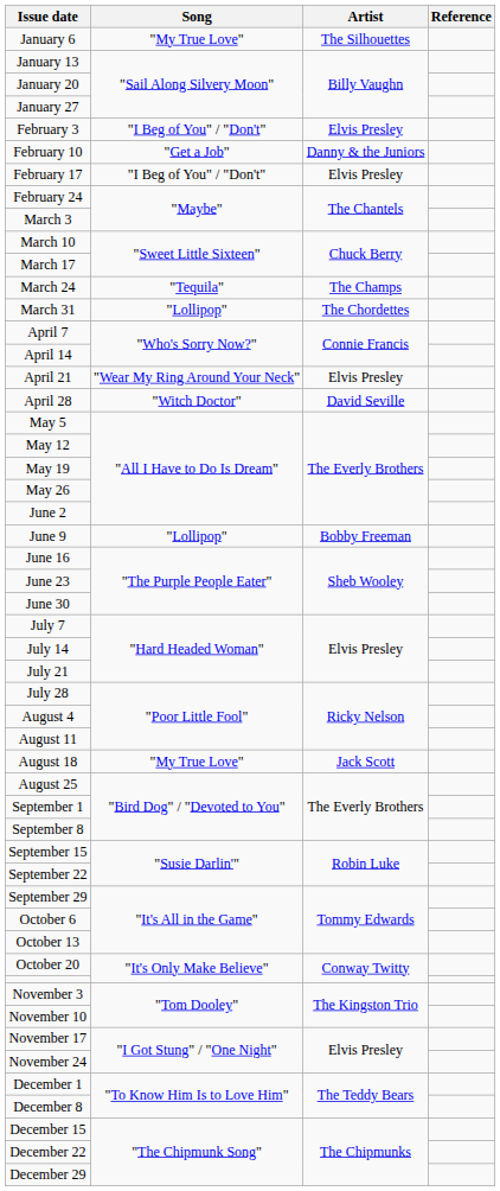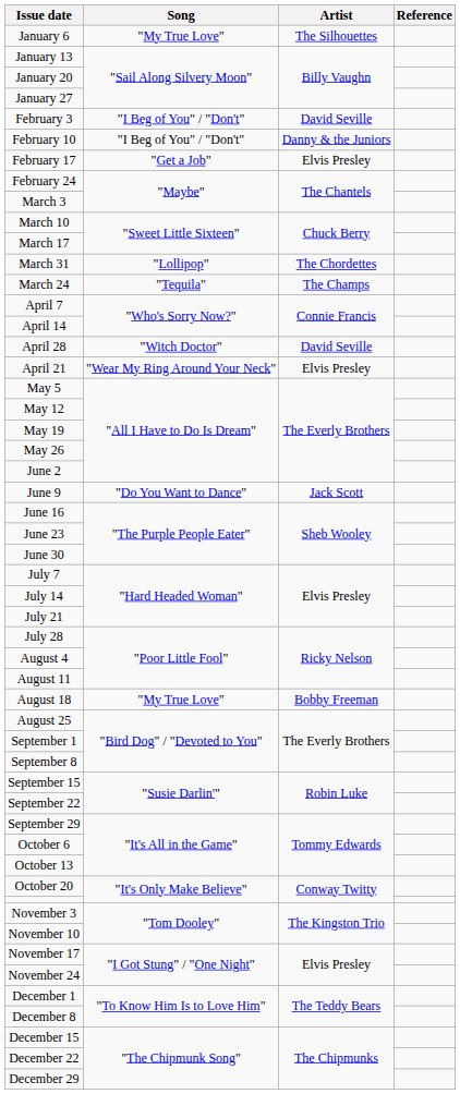 <table class="wikitable" style="text-align: center;">
 <tr>
 <th>Issue date</th>
 <th>Song</th>
 <th>Artist</th>
 <th>Reference</th>
 </tr>
 <tr>
 <td>January 6</td>
 <td>"<a href='#'>My True Love</a>"</td>
 <td><a href='#'>The Silhouettes</a></td>
 <td></td>
 </tr>
 <tr>
 <td>January 13</td>
 <td rowspan="3">"<a href='#'>Sail Along Silvery Moon</a>"</td>
 <td rowspan="3"><a href='#'>Billy Vaughn</a></td>
 <td></td>
 </tr>
 <tr>
 <td>January 20</td>
 <td></td>
 </tr>
 <tr>
 <td>January 27</td>
 <td></td>
 </tr>
 <tr>
 <td>February 3</td>
 <td>"<a href='#'>I Beg of You</a>" / "<a href='#'>Don't</a>"</td>
-<td><a href='#'>Elvis Presley</a></td>
+<td><a href='#'>David Seville</a></td>
 <td></td>
 </tr>
 <tr>
 <td>February 10</td>
-<td>"<a href='#'>Get a Job</a>"</td>
+<td>"I Beg of You" / "Don't"</td>
 <td><a href='#'>Danny & the Juniors</a></td>
 <td></td>
 </tr>
 <tr>
 <td>February 17</td>
-<td>"I Beg of You" / "Don't"</td>
+<td>"<a href='#'>Get a Job</a>"</td>
 <td>Elvis Presley</td>
 <td></td>
 </tr>
 <tr>
 <td>February 24</td>
 <td rowspan="2">"<a href='#'>Maybe</a>"</td>
 <td rowspan="2"><a href='#'>The Chantels</a></td>
 <td></td>
 </tr>
 <tr>
 <td>March 3</td>
 <td></td>
 </tr>
 <tr>
 <td>March 10</td>
 <td rowspan="2">"<a href='#'>Sweet Little Sixteen</a>"</td>
 <td rowspan="2"><a href='#'>Chuck Berry</a></td>
 <td></td>
 </tr>
 <tr>
 <td>March 17</td>
 <td></td>
 </tr>
 <tr>
+<td>March 31</td>
+<td>"<a href='#'>Lollipop</a>"</td>
+<td><a href='#'>The Chordettes</a></td>
+<td></td>
+</tr>
+<tr>
 <td>March 24</td>
 <td>"<a href='#'>Tequila</a>"</td>
 <td><a href='#'>The Champs</a></td>
-<td></td>
-</tr>
-<tr>
-<td>March 31</td>
-<td>"<a href='#'>Lollipop</a>"</td>
-<td><a href='#'>The Chordettes</a></td>
 <td></td>
 </tr>
 <tr>
 <td>April 7</td>
 <td rowspan="2">"<a href='#'>Who's Sorry Now?</a>"</td>
 <td rowspan="2"><a href='#'>Connie Francis</a></td>
 <td></td>
 </tr>
 <tr>
 <td>April 14</td>
 <td></td>
 </tr>
 <tr>
+<td>April 28</td>
+<td>"<a href='#'>Witch Doctor</a>"</td>
+<td><a href='#'>David Seville</a></td>
+<td></td>
+</tr>
+<tr>
 <td>April 21</td>
 <td>"<a href='#'>Wear My Ring Around Your Neck</a>"</td>
 <td>Elvis Presley</td>
-<td></td>
-</tr>
-<tr>
-<td>April 28</td>
-<td>"<a href='#'>Witch Doctor</a>"</td>
-<td><a href='#'>David Seville</a></td>
 <td></td>
 </tr>
 <tr>
 <td>May 5</td>
 <td rowspan="5">"<a href='#'>All I Have to Do Is Dream</a>"</td>
 <td rowspan="5"><a href='#'>The Everly Brothers</a></td>
 <td></td>
 </tr>
 <tr>
 <td>May 12</td>
 <td></td>
 </tr>
 <tr>
 <td>May 19</td>
 <td></td>
 </tr>
 <tr>
 <td>May 26</td>
 <td></td>
 </tr>
 <tr>
 <td>June 2</td>
 <td></td>
 </tr>
 <tr>
 <td>June 9</td>
-<td>"<a href='#'>Lollipop</a>"</td>
-<td><a href='#'>Bobby Freeman</a></td>
+<td>"<a href='#'>Do You Want to Dance</a>"</td>
+<td><a href='#'>Jack Scott</a></td>
 <td></td>
 </tr>
 <tr>
 <td>June 16</td>
 <td rowspan="3">"<a href='#'>The Purple People Eater</a>"</td>
 <td rowspan="3"><a href='#'>Sheb Wooley</a></td>
 <td></td>
 </tr>
 <tr>
 <td>June 23</td>
 <td></td>
 </tr>
 <tr>
 <td>June 30</td>
 <td></td>
 </tr>
 <tr>
 <td>July 7</td>
 <td rowspan="3">"<a href='#'>Hard Headed Woman</a>"</td>
 <td rowspan="3">Elvis Presley</td>
 <td></td>
 </tr>
 <tr>
 <td>July 14</td>
 <td></td>
 </tr>
 <tr>
 <td>July 21</td>
 <td></td>
 </tr>
 <tr>
 <td>July 28</td>
 <td rowspan="3">"<a href='#'>Poor Little Fool</a>"</td>
 <td rowspan="3"><a href='#'>Ricky Nelson</a></td>
 <td></td>
 </tr>
 <tr>
 <td>August 4</td>
 <td></td>
 </tr>
 <tr>
 <td>August 11</td>
 <td></td>
 </tr>
 <tr>
 <td>August 18</td>
 <td>"<a href='#'>My True Love</a>"</td>
-<td><a href='#'>Jack Scott</a></td>
+<td><a href='#'>Bobby Freeman</a></td>
 <td></td>
 </tr>
 <tr>
 <td>August 25</td>
 <td rowspan="3">"<a href='#'>Bird Dog</a>" / "<a href='#'>Devoted to You</a>"</td>
 <td rowspan="3">The Everly Brothers</td>
 <td></td>
 </tr>
 <tr>
 <td>September 1</td>
 <td></td>
 </tr>
 <tr>
 <td>September 8</td>
 <td></td>
 </tr>
 <tr>
 <td>September 15</td>
 <td rowspan="2">"<a href='#'>Susie Darlin'</a>"</td>
 <td rowspan="2"><a href='#'>Robin Luke</a></td>
 <td></td>
 </tr>
 <tr>
 <td>September 22</td>
 <td></td>
 </tr>
 <tr>
 <td>September 29</td>
 <td rowspan="3">"<a href='#'>It's All in the Game</a>"</td>
 <td rowspan="3"><a href='#'>Tommy Edwards</a></td>
 <td></td>
 </tr>
 <tr>
 <td>October 6</td>
 <td></td>
 </tr>
 <tr>
 <td>October 13</td>
 <td></td>
 </tr>
 <tr>
 <td>October 20</td>
 <td rowspan="2">"<a href='#'>It's Only Make Believe</a>"</td>
 <td rowspan="2"><a href='#'>Conway Twitty</a></td>
 <td></td>
 </tr>
 <tr>
 <td October 27></td>
 </tr>
 <tr>
 <td>November 3</td>
 <td rowspan="2">"<a href='#'>Tom Dooley</a>"</td>
 <td rowspan="2"><a href='#'>The Kingston Trio</a></td>
 <td></td>
 </tr>
 <tr>
 <td>November 10</td>
 <td></td>
 </tr>
 <tr>
 <td>November 17</td>
 <td rowspan="2">"<a href='#'>I Got Stung</a>" / "<a href='#'>One Night</a>"</td>
 <td rowspan="2">Elvis Presley</td>
 <td></td>
 </tr>
 <tr>
 <td>November 24</td>
 <td></td>
 </tr>
 <tr>
 <td>December 1</td>
 <td rowspan="2">"<a href='#'>To Know Him Is to Love Him</a>"</td>
 <td rowspan="2"><a href='#'>The Teddy Bears</a></td>
 <td></td>
 </tr>
 <tr>
 <td>December 8</td>
 <td></td>
 </tr>
 <tr>
 <td>December 15</td>
 <td rowspan="3">"<a href='#'>The Chipmunk Song</a>"</td>
 <td rowspan="3"><a href='#'>The Chipmunks</a></td>
 <td></td>
 </tr>
 <tr>
 <td>December 22</td>
 <td></td>
 </tr>
 <tr>
 <td>December 29</td>
 <td></td>
 </tr>
 </table>
